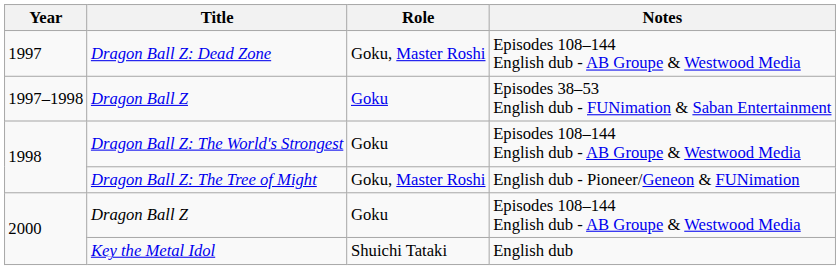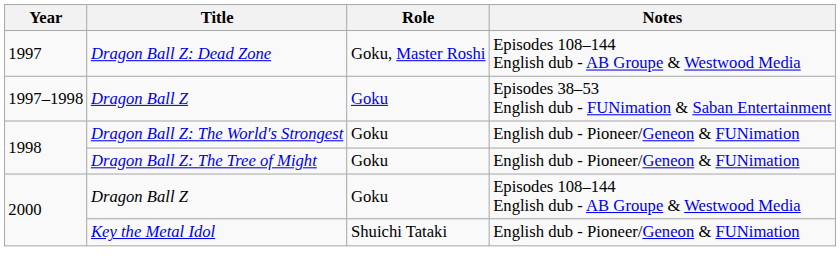 <table class="wikitable sortable">
 <tr>
 <th>Year</th>
 <th>Title</th>
 <th>Role</th>
 <th class="unsortable">Notes</th>
 </tr>
 <tr>
 <td>1997</td>
 <td><em><a href='#'>Dragon Ball Z: Dead Zone</a></em></td>
 <td>Goku, <a href='#'>Master Roshi</a></td>
 <td>Episodes 108–144<br>English dub - <a href='#'>AB Groupe</a> & <a href='#'>Westwood Media</a></td>
 </tr>
 <tr>
 <td>1997–1998</td>
 <td><em><a href='#'>Dragon Ball Z</a></em></td>
 <td><a href='#'>Goku</a></td>
 <td>Episodes 38–53<br>English dub - <a href='#'>FUNimation</a> & <a href='#'>Saban Entertainment</a></td>
 </tr>
 <tr>
 <td rowspan="2">1998</td>
 <td><em><a href='#'>Dragon Ball Z: The World's Strongest</a></em></td>
 <td>Goku</td>
-<td>Episodes 108–144<br>English dub - <a href='#'>AB Groupe</a> & <a href='#'>Westwood Media</a></td>
+<td>English dub - Pioneer/<a href='#'>Geneon</a> & <a href='#'>FUNimation</a></td>
 </tr>
 <tr>
 <td><em><a href='#'>Dragon Ball Z: The Tree of Might</a></em></td>
-<td>Goku, <a href='#'>Master Roshi</a></td>
+<td>Goku</td>
 <td>English dub - Pioneer/<a href='#'>Geneon</a> & <a href='#'>FUNimation</a></td>
 </tr>
 <tr>
 <td rowspan="2">2000</td>
 <td><em>Dragon Ball Z</em></td>
 <td>Goku</td>
 <td>Episodes 108–144<br>English dub - <a href='#'>AB Groupe</a> & <a href='#'>Westwood Media</a></td>
 </tr>
 <tr>
 <td><em><a href='#'>Key the Metal Idol</a></em></td>
 <td>Shuichi Tataki</td>
-<td>English dub</td>
+<td>English dub - Pioneer/<a href='#'>Geneon</a> & <a href='#'>FUNimation</a></td>
 </tr>
 </table>
